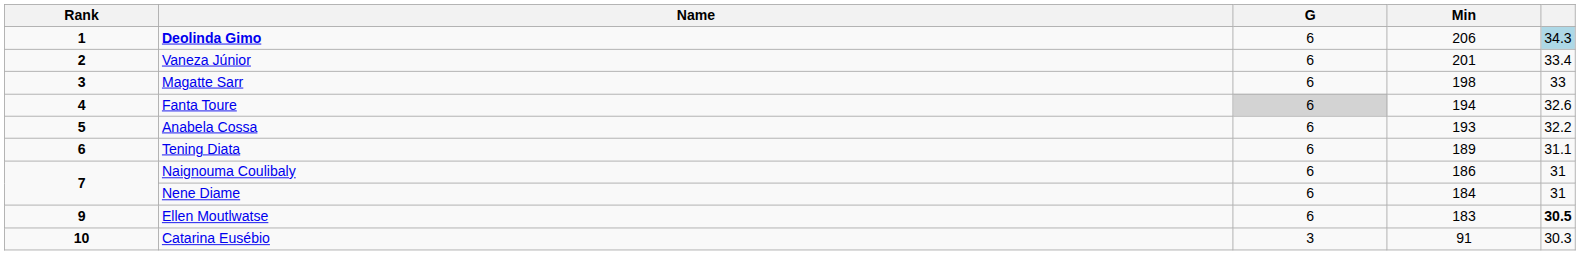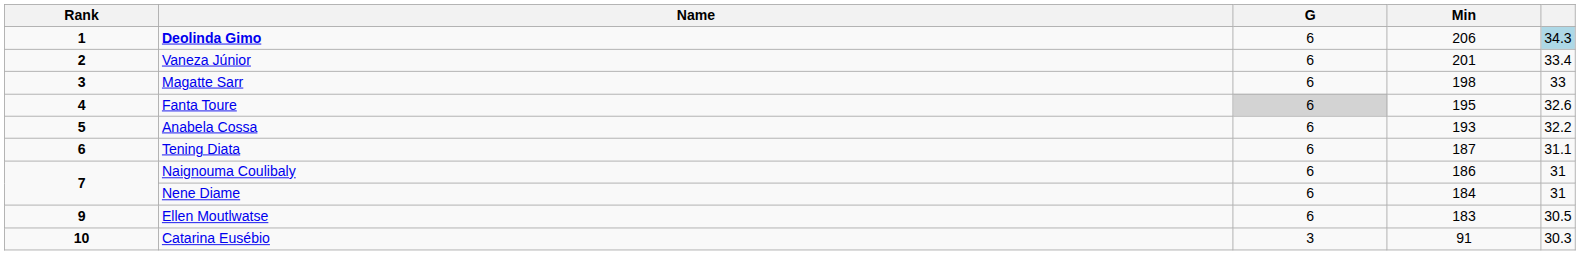 <table class="wikitable" style="width:90%;">
 <tr>
 <th style="width:10%;">Rank</th>
 <th style="width:70%;">Name</th>
 <th style="width:10%;">G</th>
 <th style="width:10%;">Min</th>
 <th style="width:10%;"></th>
 </tr>
 <tr align=center>
 <td><strong>1</strong></td>
 <td align=left> <strong><a href='#'>Deolinda Gimo</a></strong></td>
 <td>6</td>
 <td>206</td>
 <td style="background: lightblue;">34.3</td>
 </tr>
 <tr align=center>
 <td><strong>2</strong></td>
 <td align=left> <a href='#'>Vaneza Júnior</a></td>
 <td>6</td>
 <td>201</td>
 <td>33.4</td>
 </tr>
 <tr align=center>
 <td><strong>3</strong></td>
 <td align=left> <a href='#'>Magatte Sarr</a></td>
 <td>6</td>
 <td>198</td>
 <td>33</td>
 </tr>
 <tr align=center>
 <td><strong>4</strong></td>
 <td align=left> <a href='#'>Fanta Toure</a></td>
 <td style="background: lightgrey;">6</td>
-<td>194</td>
+<td>195</td>
 <td>32.6</td>
 </tr>
 <tr align=center>
 <td><strong>5</strong></td>
 <td align=left> <a href='#'>Anabela Cossa</a></td>
 <td>6</td>
 <td>193</td>
 <td>32.2</td>
 </tr>
 <tr align=center>
 <td><strong>6</strong></td>
 <td align=left> <a href='#'>Tening Diata</a></td>
 <td>6</td>
-<td>189</td>
+<td>187</td>
 <td>31.1</td>
 </tr>
 <tr align=center>
 <td rowspan=2><strong>7</strong></td>
 <td align=left> <a href='#'>Naignouma Coulibaly</a></td>
 <td>6</td>
 <td>186</td>
 <td>31</td>
 </tr>
 <tr align=center>
 <td align=left> <a href='#'>Nene Diame</a></td>
 <td>6</td>
 <td>184</td>
 <td>31</td>
 </tr>
 <tr align=center>
 <td><strong>9</strong></td>
 <td align=left> <a href='#'>Ellen Moutlwatse</a></td>
 <td>6</td>
 <td>183</td>
-<td><strong>30.5</strong></td>
+<td>30.5</td>
 </tr>
 <tr align=center>
 <td><strong>10</strong></td>
 <td align=left> <a href='#'>Catarina Eusébio</a></td>
 <td>3</td>
 <td>91</td>
 <td>30.3</td>
 </tr>
 </table>
